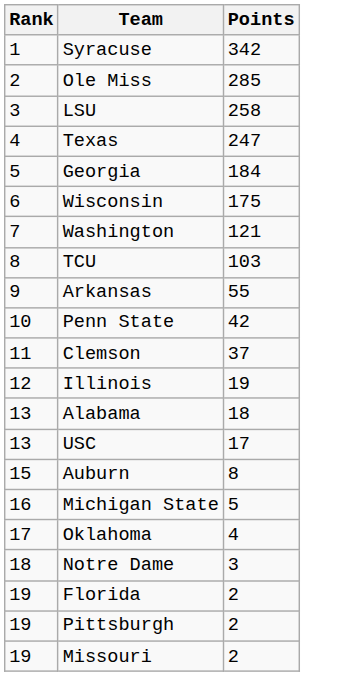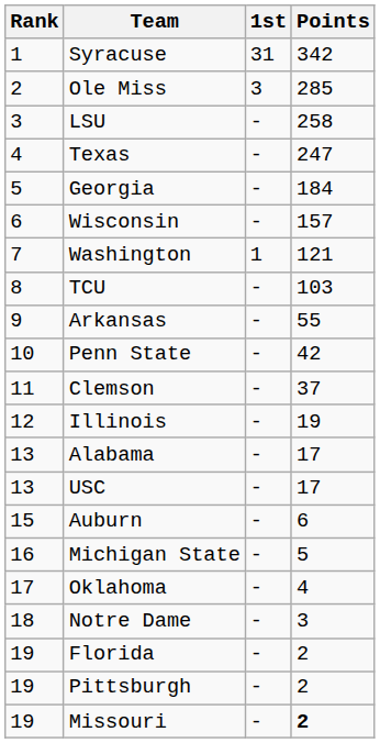 <table class="wikitable">
 <tr>
 <th>Rank</th>
 <th>Team</th>
+<th>1st</th>
 <th>Points</th>
 </tr>
 <tr>
 <td>1</td>
 <td>Syracuse</td>
+<td>31</td>
 <td>342</td>
 </tr>
 <tr>
 <td>2</td>
 <td>Ole Miss</td>
+<td>3</td>
 <td>285</td>
 </tr>
 <tr>
 <td>3</td>
 <td>LSU</td>
+<td>-</td>
 <td>258</td>
 </tr>
 <tr>
 <td>4</td>
 <td>Texas</td>
+<td>-</td>
 <td>247</td>
 </tr>
 <tr>
 <td>5</td>
 <td>Georgia</td>
+<td>-</td>
 <td>184</td>
 </tr>
 <tr>
 <td>6</td>
 <td>Wisconsin</td>
-<td>175</td>
+<td>-</td>
+<td>157</td>
 </tr>
 <tr>
 <td>7</td>
 <td>Washington</td>
+<td>1</td>
 <td>121</td>
 </tr>
 <tr>
 <td>8</td>
 <td>TCU</td>
+<td>-</td>
 <td>103</td>
 </tr>
 <tr>
 <td>9</td>
 <td>Arkansas</td>
+<td>-</td>
 <td>55</td>
 </tr>
 <tr>
 <td>10</td>
 <td>Penn State</td>
+<td>-</td>
 <td>42</td>
 </tr>
 <tr>
 <td>11</td>
 <td>Clemson</td>
+<td>-</td>
 <td>37</td>
 </tr>
 <tr>
 <td>12</td>
 <td>Illinois</td>
+<td>-</td>
 <td>19</td>
 </tr>
 <tr>
 <td>13</td>
 <td>Alabama</td>
-<td>18</td>
+<td>-</td>
+<td>17</td>
 </tr>
 <tr>
 <td>13</td>
 <td>USC</td>
+<td>-</td>
 <td>17</td>
 </tr>
 <tr>
 <td>15</td>
 <td>Auburn</td>
-<td>8</td>
+<td>-</td>
+<td>6</td>
 </tr>
 <tr>
 <td>16</td>
 <td>Michigan State</td>
+<td>-</td>
 <td>5</td>
 </tr>
 <tr>
 <td>17</td>
 <td>Oklahoma</td>
+<td>-</td>
 <td>4</td>
 </tr>
 <tr>
 <td>18</td>
 <td>Notre Dame</td>
+<td>-</td>
 <td>3</td>
 </tr>
 <tr>
 <td>19</td>
 <td>Florida</td>
+<td>-</td>
 <td>2</td>
 </tr>
 <tr>
 <td>19</td>
 <td>Pittsburgh</td>
+<td>-</td>
 <td>2</td>
 </tr>
 <tr>
 <td>19</td>
 <td>Missouri</td>
-<td>2</td>
+<td>-</td>
+<td><strong>2</strong></td>
 </tr>
 </table>
